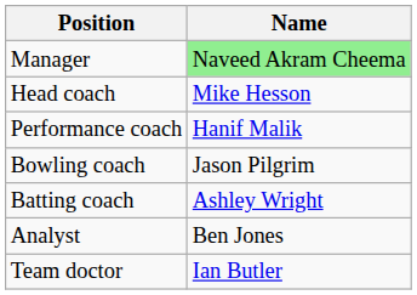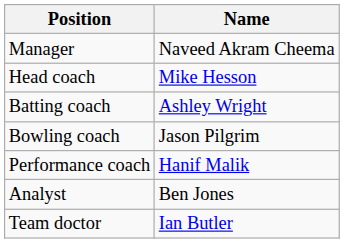 <table class="wikitable">
 <tr>
 <th>Position</th>
 <th>Name</th>
 </tr>
 <tr>
 <td>Manager</td>
-<td style="background: lightgreen;"> Naveed Akram Cheema</td>
+<td> Naveed Akram Cheema</td>
 </tr>
 <tr>
 <td>Head coach</td>
 <td> <a href='#'>Mike Hesson</a></td>
 </tr>
 <tr>
-<td>Performance coach</td>
-<td> <a href='#'>Hanif Malik</a></td>
+<td>Batting coach</td>
+<td> <a href='#'>Ashley Wright</a></td>
 </tr>
 <tr>
 <td>Bowling coach</td>
 <td> Jason Pilgrim</td>
 </tr>
 <tr>
-<td>Batting coach</td>
-<td> <a href='#'>Ashley Wright</a></td>
+<td>Performance coach</td>
+<td> <a href='#'>Hanif Malik</a></td>
 </tr>
 <tr>
 <td>Analyst</td>
 <td> Ben Jones</td>
 </tr>
 <tr>
 <td>Team doctor</td>
 <td> <a href='#'>Ian Butler</a></td>
 </tr>
 </table>
